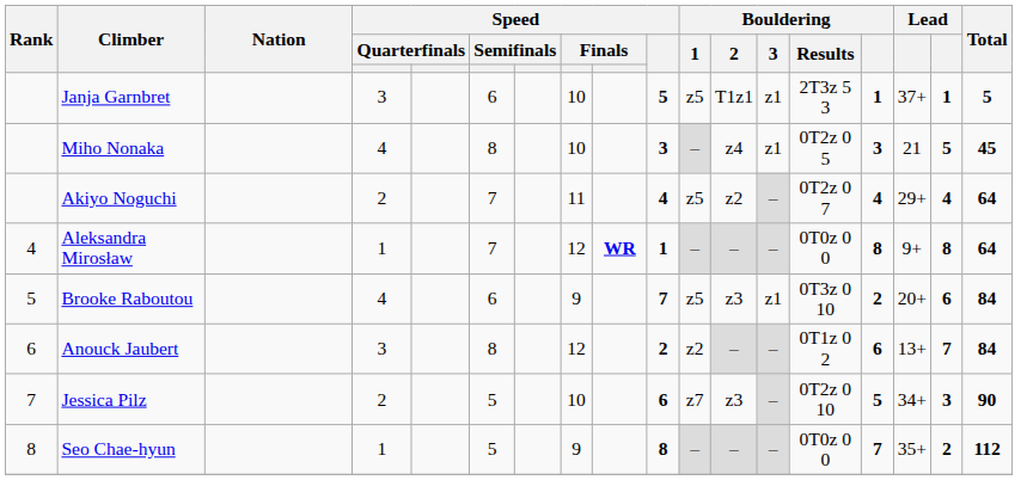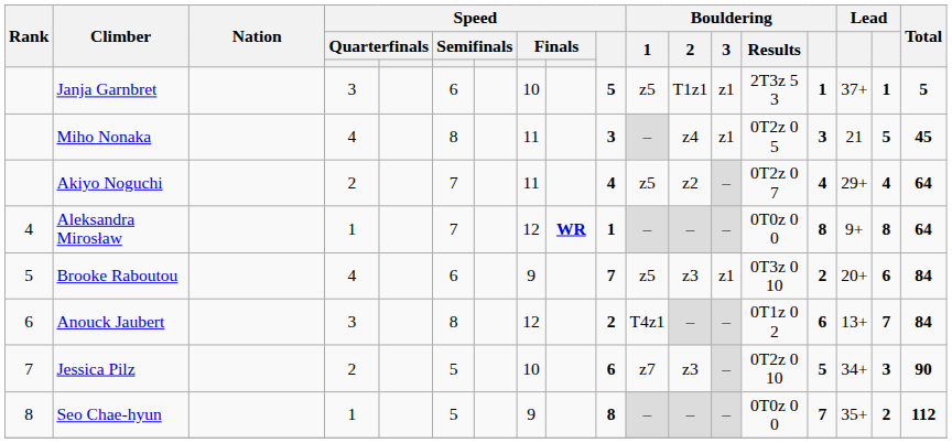 <table class="wikitable sortable" style="text-align:center">
 <tr>
 <th rowspan="3" width="25">Rank</th>
 <th rowspan="3" width="120">Climber</th>
 <th rowspan="3" width="120">Nation</th>
 <th colspan="7">Speed</th>
 <th colspan="5">Bouldering</th>
 <th colspan="2">Lead</th>
 <th rowspan="3" width="30">Total </th>
 </tr>
 <tr>
 <th colspan="2">Quarterfinals</th>
 <th colspan="2">Semifinals</th>
 <th colspan="2">Finals</th>
 <th width="20" rowspan="2"></th>
 <th width="20" rowspan="2">1</th>
 <th width="20" rowspan="2">2</th>
 <th width="20" rowspan="2">3</th>
 <th width="55" rowspan="2">Results</th>
 <th width="20" rowspan="2"></th>
 <th width="20" rowspan="2"></th>
 <th width="20" rowspan="2"></th>
 </tr>
 <tr>
 <th width="20"></th>
 <th width="20"></th>
 <th width="20"></th>
 <th width="20"></th>
 <th width="20"></th>
 <th width="40"></th>
 </tr>
 <tr>
 <td></td>
 <td align=left><a href='#'>Janja Garnbret</a></td>
 <td align=left></td>
 <td>3</td>
 <td></td>
 <td>6</td>
 <td></td>
 <td>10</td>
 <td></td>
 <td><strong>5</strong></td>
 <td>z5</td>
 <td>T1z1</td>
 <td>z1</td>
 <td>2T3z 5 3</td>
 <td><strong>1</strong></td>
 <td>37+</td>
 <td><strong>1</strong></td>
 <td><strong>5</strong></td>
 </tr>
 <tr>
 <td></td>
 <td align=left><a href='#'>Miho Nonaka</a></td>
 <td align=left></td>
 <td>4</td>
 <td></td>
 <td>8</td>
 <td></td>
-<td>10</td>
+<td>11</td>
 <td></td>
 <td><strong>3</strong></td>
 <td bgcolor="gainsboro">–</td>
 <td>z4</td>
 <td>z1</td>
 <td>0T2z 0 5</td>
 <td><strong>3</strong></td>
 <td>21</td>
 <td><strong>5</strong></td>
 <td><strong>45</strong></td>
 </tr>
 <tr>
 <td></td>
 <td align=left><a href='#'>Akiyo Noguchi</a></td>
 <td align=left></td>
 <td>2</td>
 <td></td>
 <td>7</td>
 <td></td>
 <td>11</td>
 <td></td>
 <td><strong>4</strong></td>
 <td>z5</td>
 <td>z2</td>
 <td bgcolor="gainsboro">–</td>
 <td>0T2z 0 7</td>
 <td><strong>4</strong></td>
 <td>29+</td>
 <td><strong>4</strong></td>
 <td><strong>64</strong></td>
 </tr>
 <tr>
 <td>4</td>
 <td align=left><a href='#'>Aleksandra Mirosław</a></td>
 <td align=left></td>
 <td>1</td>
 <td></td>
 <td>7</td>
 <td></td>
 <td>12</td>
 <td> <strong><a href='#'>WR</a></strong></td>
 <td><strong>1</strong></td>
 <td bgcolor="gainsboro">–</td>
 <td bgcolor="gainsboro">–</td>
 <td bgcolor="gainsboro">–</td>
 <td>0T0z 0 0</td>
 <td><strong>8</strong></td>
 <td>9+</td>
 <td><strong>8</strong></td>
 <td><strong>64</strong></td>
 </tr>
 <tr>
 <td>5</td>
 <td align=left><a href='#'>Brooke Raboutou</a></td>
 <td align=left></td>
 <td>4</td>
 <td></td>
 <td>6</td>
 <td></td>
 <td>9</td>
 <td></td>
 <td><strong>7</strong></td>
 <td>z5</td>
 <td>z3</td>
 <td>z1</td>
 <td>0T3z 0 10</td>
 <td><strong>2</strong></td>
 <td>20+</td>
 <td><strong>6</strong></td>
 <td><strong>84</strong></td>
 </tr>
 <tr>
 <td>6</td>
 <td align=left><a href='#'>Anouck Jaubert</a></td>
 <td align=left></td>
 <td>3</td>
 <td></td>
 <td>8</td>
 <td></td>
 <td>12</td>
 <td></td>
 <td><strong>2</strong></td>
-<td>z2</td>
+<td>T4z1</td>
 <td bgcolor="gainsboro">–</td>
 <td bgcolor="gainsboro">–</td>
 <td>0T1z 0 2</td>
 <td><strong>6</strong></td>
 <td>13+</td>
 <td><strong>7</strong></td>
 <td><strong>84</strong></td>
 </tr>
 <tr>
 <td>7</td>
 <td align=left><a href='#'>Jessica Pilz</a></td>
 <td align=left></td>
 <td>2</td>
 <td></td>
 <td>5</td>
 <td></td>
 <td>10</td>
 <td></td>
 <td><strong>6</strong></td>
 <td>z7</td>
 <td>z3</td>
 <td bgcolor="gainsboro">–</td>
 <td>0T2z 0 10</td>
 <td><strong>5</strong></td>
 <td>34+</td>
 <td><strong>3</strong></td>
 <td><strong>90</strong></td>
 </tr>
 <tr>
 <td>8</td>
 <td align=left><a href='#'>Seo Chae-hyun</a></td>
 <td align=left></td>
 <td>1</td>
 <td></td>
 <td>5</td>
 <td></td>
 <td>9</td>
 <td></td>
 <td><strong>8</strong></td>
 <td bgcolor="gainsboro">–</td>
 <td bgcolor="gainsboro">–</td>
 <td bgcolor="gainsboro">–</td>
 <td>0T0z 0 0</td>
 <td><strong>7</strong></td>
 <td>35+</td>
 <td><strong>2</strong></td>
 <td><strong>112</strong></td>
 </tr>
 <tr>
 </tr>
 </table>
